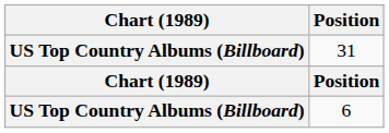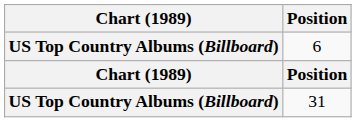 <table class="wikitable plainrowheaders" style="text-align:center">
+<tr>
+<th scope="col">Chart (1989)</th>
+<th scope="col">Position</th>
+</tr>
+<tr>
+<th scope="row">US Top Country Albums (<em>Billboard</em>)</th>
+<td>6</td>
+</tr>
 <tr>
 <th scope="col">Chart (1989)</th>
 <th scope="col">Position</th>
 </tr>
 <tr>
 <th scope="row">US Top Country Albums (<em>Billboard</em>)</th>
 <td>31</td>
 </tr>
-<tr>
-<th scope="col">Chart (1989)</th>
-<th scope="col">Position</th>
-</tr>
-<tr>
-<th scope="row">US Top Country Albums (<em>Billboard</em>)</th>
-<td>6</td>
-</tr>
 </table>
